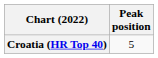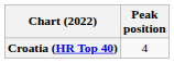 <table class="wikitable sortable plainrowheaders" style="text-align:center">
 <tr>
 <th scope="col">Chart (2022)</th>
 <th scope="col">Peak<br>position</th>
 </tr>
 <tr>
 <th scope="row">Croatia (<a href='#'>HR Top 40</a>)</th>
-<td>5</td>
+<td>4</td>
 </tr>
 </table>
